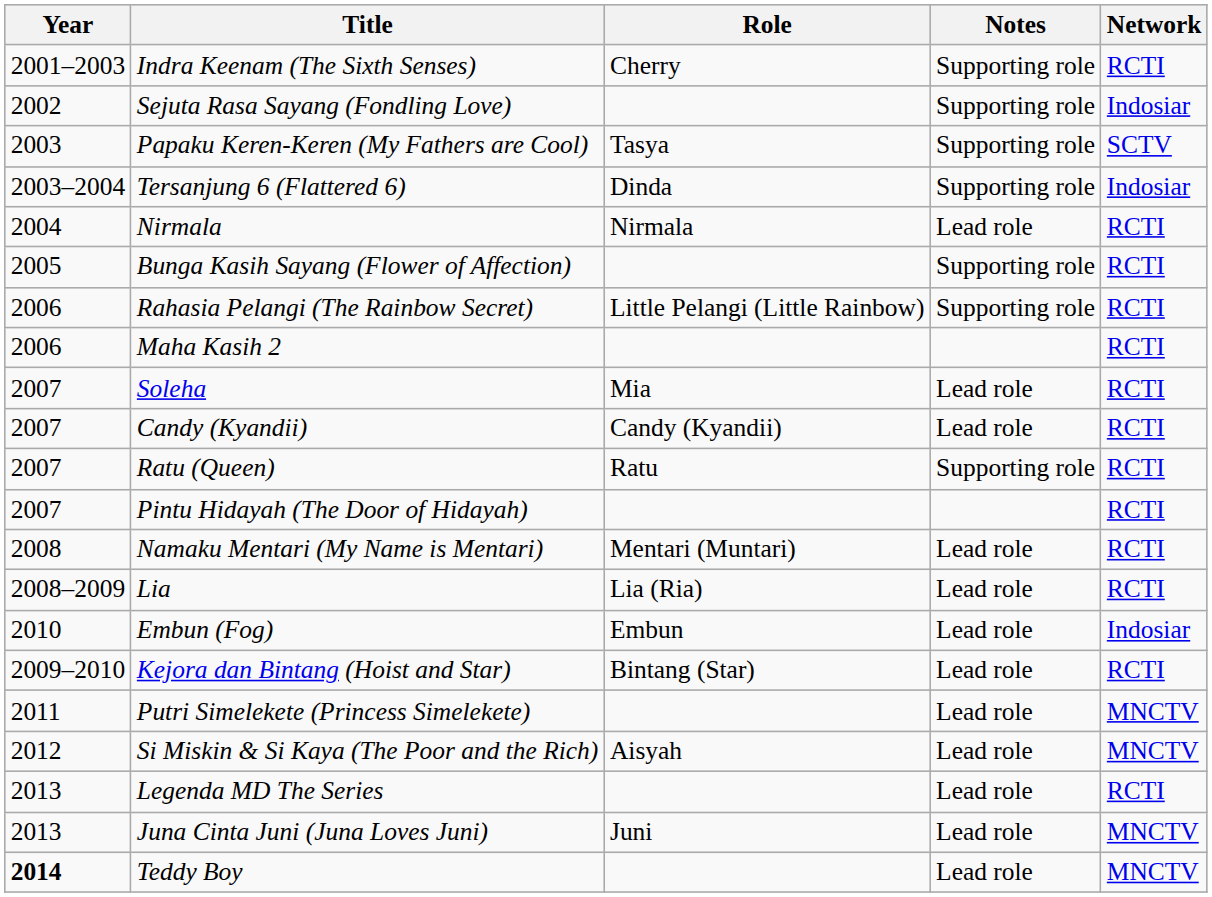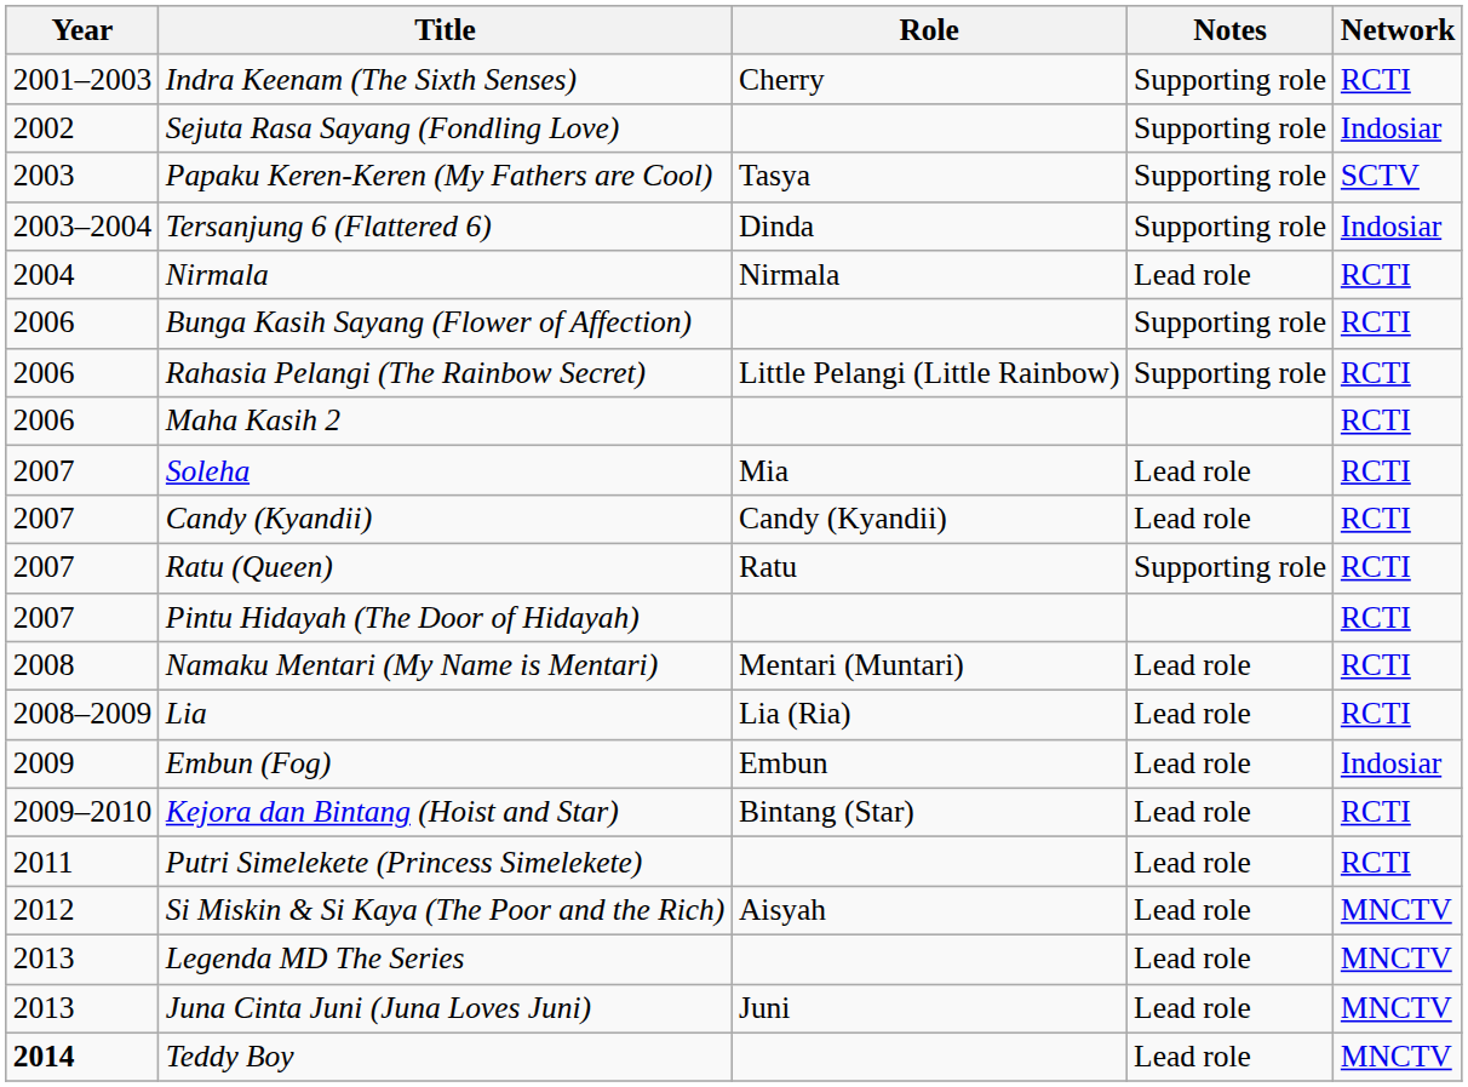 <table class="wikitable">
 <tr>
 <th>Year</th>
 <th>Title</th>
 <th>Role</th>
 <th>Notes</th>
 <th>Network</th>
 </tr>
 <tr>
 <td>2001–2003</td>
 <td><em>Indra Keenam (The Sixth Senses)</em></td>
 <td>Cherry</td>
 <td>Supporting role</td>
 <td><a href='#'>RCTI</a></td>
 </tr>
 <tr>
 <td>2002</td>
 <td><em>Sejuta Rasa Sayang (Fondling Love)</em></td>
 <td></td>
 <td>Supporting role</td>
 <td><a href='#'>Indosiar</a></td>
 </tr>
 <tr>
 <td>2003</td>
 <td><em>Papaku Keren-Keren (My Fathers are Cool)</em></td>
 <td>Tasya</td>
 <td>Supporting role</td>
 <td><a href='#'>SCTV</a></td>
 </tr>
 <tr>
 <td>2003–2004</td>
 <td><em>Tersanjung 6 (Flattered 6)</em></td>
 <td>Dinda</td>
 <td>Supporting role</td>
 <td><a href='#'>Indosiar</a></td>
 </tr>
 <tr>
 <td>2004</td>
 <td><em>Nirmala</em></td>
 <td>Nirmala</td>
 <td>Lead role</td>
 <td><a href='#'>RCTI</a></td>
 </tr>
 <tr>
-<td>2005</td>
+<td>2006</td>
 <td><em>Bunga Kasih Sayang (Flower of Affection)</em></td>
 <td></td>
 <td>Supporting role</td>
 <td><a href='#'>RCTI</a></td>
 </tr>
 <tr>
 <td>2006</td>
 <td><em>Rahasia Pelangi (The Rainbow Secret)</em></td>
 <td>Little Pelangi (Little Rainbow)</td>
 <td>Supporting role</td>
 <td><a href='#'>RCTI</a></td>
 </tr>
 <tr>
 <td>2006</td>
 <td><em>Maha Kasih 2</em></td>
 <td></td>
 <td></td>
 <td><a href='#'>RCTI</a></td>
 </tr>
 <tr>
 <td>2007</td>
 <td><em><a href='#'>Soleha</a></em></td>
 <td>Mia</td>
 <td>Lead role</td>
 <td><a href='#'>RCTI</a></td>
 </tr>
 <tr>
 <td>2007</td>
 <td><em>Candy (Kyandii)</em></td>
 <td>Candy (Kyandii)</td>
 <td>Lead role</td>
 <td><a href='#'>RCTI</a></td>
 </tr>
 <tr>
 <td>2007</td>
 <td><em>Ratu (Queen)</em></td>
 <td>Ratu</td>
 <td>Supporting role</td>
 <td><a href='#'>RCTI</a></td>
 </tr>
 <tr>
 <td>2007</td>
 <td><em>Pintu Hidayah (The Door of Hidayah)</em></td>
 <td></td>
 <td></td>
 <td><a href='#'>RCTI</a></td>
 </tr>
 <tr>
 <td>2008</td>
 <td><em>Namaku Mentari (My Name is Mentari)</em></td>
 <td>Mentari (Muntari)</td>
 <td>Lead role</td>
 <td><a href='#'>RCTI</a></td>
 </tr>
 <tr>
 <td>2008–2009</td>
 <td><em>Lia</em></td>
 <td>Lia (Ria)</td>
 <td>Lead role</td>
 <td><a href='#'>RCTI</a></td>
 </tr>
 <tr>
-<td>2010</td>
+<td>2009</td>
 <td><em>Embun (Fog)</em></td>
 <td>Embun</td>
 <td>Lead role</td>
 <td><a href='#'>Indosiar</a></td>
 </tr>
 <tr>
 <td>2009–2010</td>
 <td><em><a href='#'>Kejora dan Bintang</a> (Hoist and Star)</em></td>
 <td>Bintang (Star)</td>
 <td>Lead role</td>
 <td><a href='#'>RCTI</a></td>
 </tr>
 <tr>
 <td>2011</td>
 <td><em>Putri Simelekete (Princess Simelekete)</em></td>
 <td></td>
 <td>Lead role</td>
-<td><a href='#'>MNCTV</a></td>
+<td><a href='#'>RCTI</a></td>
 </tr>
 <tr>
 <td>2012</td>
 <td><em>Si Miskin & Si Kaya (The Poor and the Rich)</em></td>
 <td>Aisyah</td>
 <td>Lead role</td>
 <td><a href='#'>MNCTV</a></td>
 </tr>
 <tr>
 <td>2013</td>
 <td><em>Legenda MD The Series</em></td>
 <td></td>
 <td>Lead role</td>
-<td><a href='#'>RCTI</a></td>
+<td><a href='#'>MNCTV</a></td>
 </tr>
 <tr>
 <td>2013</td>
 <td><em>Juna Cinta Juni (Juna Loves Juni)</em></td>
 <td>Juni</td>
 <td>Lead role</td>
 <td><a href='#'>MNCTV</a></td>
 </tr>
 <tr>
 <td><strong>2014</strong></td>
 <td><em>Teddy Boy</em></td>
 <td></td>
 <td>Lead role</td>
 <td><a href='#'>MNCTV</a></td>
 </tr>
 </table>
